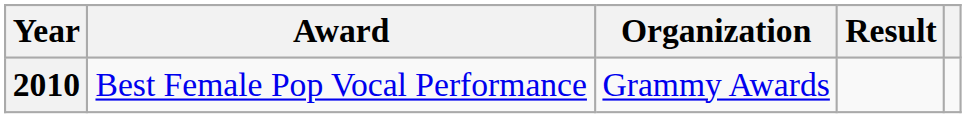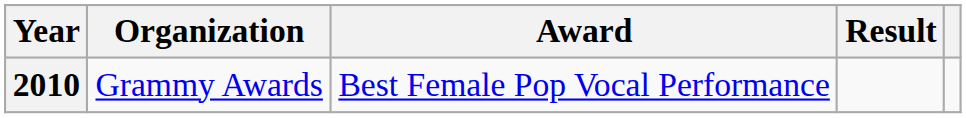 <table class="wikitable plainrowheaders">
 <tr>
 <th scope="col">Year</th>
+<th scope="col">Organization</th>
 <th scope="col">Award</th>
-<th scope="col">Organization</th>
 <th scope="col">Result</th>
 <th scope="col" class="unsortable"></th>
 </tr>
 <tr>
 <th rowspan="1" scope="row">2010</th>
+<td rowspan="1"><a href='#'>Grammy Awards</a></td>
 <td><a href='#'>Best Female Pop Vocal Performance</a></td>
-<td rowspan="1"><a href='#'>Grammy Awards</a></td>
 <td></td>
 <td style="text-align:center;"></td>
 </tr>
 </table>
